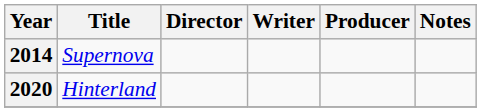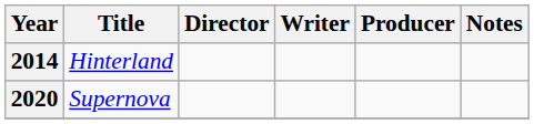 <table class="wikitable plainrowheaders sortable"  style=font-size:94%>
 <tr>
 <th scope="col">Year</th>
 <th scope="col">Title</th>
 <th scope="col">Director</th>
 <th scope="col">Writer</th>
 <th scope="col">Producer</th>
 <th scope="col" class="unsortable">Notes</th>
 </tr>
 <tr>
 <th scope=row>2014</th>
-<td><em><a href='#'>Supernova</a></em></td>
+<td><em><a href='#'>Hinterland</a></em></td>
 <td></td>
 <td></td>
 <td></td>
 <td></td>
 </tr>
 <tr>
 <th scope=row>2020</th>
-<td><em><a href='#'>Hinterland</a></em></td>
+<td><em><a href='#'>Supernova</a></em></td>
 <td></td>
 <td></td>
 <td></td>
 <td></td>
 </tr>
 <tr>
 </tr>
 </table>
